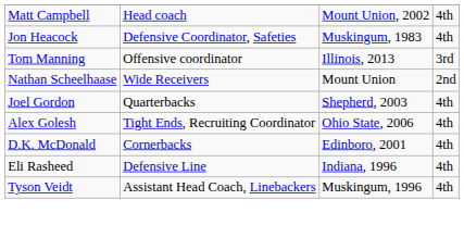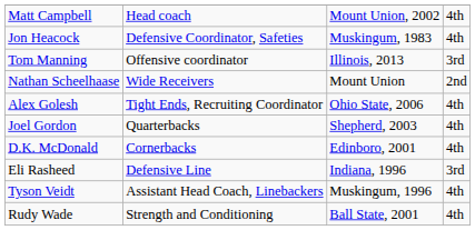 <table class="wikitable">
 <tr>
 </tr>
 <tr>
 <td><a href='#'>Matt Campbell</a></td>
 <td><a href='#'>Head coach</a></td>
 <td><a href='#'>Mount Union</a>, 2002</td>
 <td>4th</td>
 </tr>
 <tr>
 <td><a href='#'>Jon Heacock</a></td>
 <td><a href='#'>Defensive Coordinator</a>, <a href='#'>Safeties</a></td>
 <td><a href='#'>Muskingum</a>, 1983</td>
 <td>4th</td>
 </tr>
 <tr>
 <td><a href='#'>Tom Manning</a></td>
 <td>Offensive coordinator</td>
 <td><a href='#'>Illinois</a>, 2013</td>
 <td>3rd</td>
 </tr>
 <tr>
 <td><a href='#'>Nathan Scheelhaase</a></td>
 <td><a href='#'>Wide Receivers</a></td>
 <td>Mount Union</td>
 <td>2nd</td>
 </tr>
 <tr>
+<td><a href='#'>Alex Golesh</a></td>
+<td><a href='#'>Tight Ends</a>, Recruiting Coordinator</td>
+<td><a href='#'>Ohio State</a>, 2006</td>
+<td>4th</td>
+</tr>
+<tr>
 <td><a href='#'>Joel Gordon</a></td>
 <td>Quarterbacks</td>
 <td><a href='#'>Shepherd</a>, 2003</td>
-<td>4th</td>
-</tr>
-<tr>
-<td><a href='#'>Alex Golesh</a></td>
-<td><a href='#'>Tight Ends</a>, Recruiting Coordinator</td>
-<td><a href='#'>Ohio State</a>, 2006</td>
 <td>4th</td>
 </tr>
 <tr>
 <td><a href='#'>D.K. McDonald</a></td>
 <td><a href='#'>Cornerbacks</a></td>
 <td><a href='#'>Edinboro</a>, 2001</td>
 <td>4th</td>
 </tr>
 <tr>
 <td>Eli Rasheed</td>
 <td><a href='#'>Defensive Line</a></td>
 <td><a href='#'>Indiana</a>, 1996</td>
-<td>4th</td>
+<td>3rd</td>
 </tr>
 <tr>
 <td><a href='#'>Tyson Veidt</a></td>
 <td>Assistant Head Coach, <a href='#'>Linebackers</a></td>
 <td>Muskingum, 1996</td>
 <td>4th</td>
 </tr>
+<tr>
+<td>Rudy Wade</td>
+<td>Strength and Conditioning</td>
+<td><a href='#'>Ball State</a>, 2001</td>
+<td>4th</td>
+</tr>
 </table>
